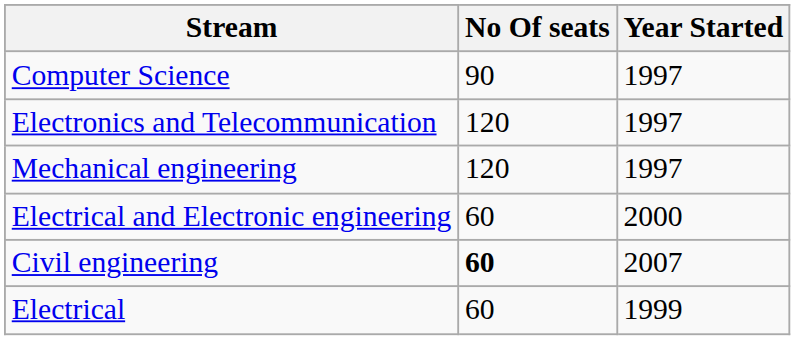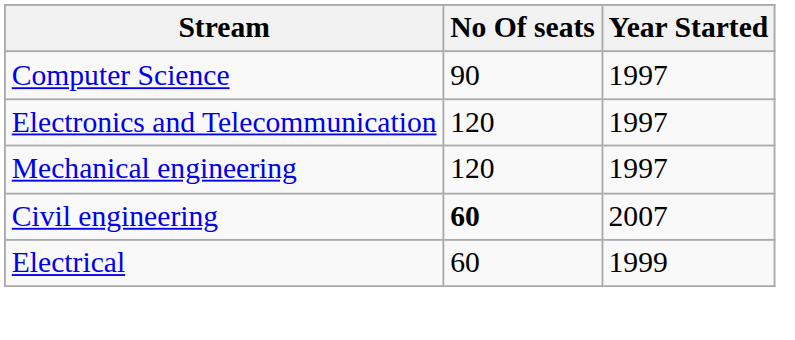 <table class="wikitable">
 <tr>
 <th>Stream</th>
 <th>No Of seats</th>
 <th>Year Started</th>
 </tr>
 <tr>
 <td><a href='#'>Computer Science</a></td>
 <td>90</td>
 <td>1997</td>
 </tr>
 <tr>
 <td><a href='#'>Electronics and Telecommunication</a></td>
 <td>120</td>
 <td>1997</td>
 </tr>
 <tr>
 <td><a href='#'>Mechanical engineering</a></td>
 <td>120</td>
 <td>1997</td>
 </tr>
 <tr>
-<td><a href='#'>Electrical and Electronic engineering</a></td>
-<td>60</td>
-<td>2000</td>
-</tr>
-<tr>
 <td><a href='#'>Civil engineering</a></td>
 <td><strong>60</strong></td>
 <td>2007</td>
 </tr>
 <tr>
 <td><a href='#'>Electrical</a></td>
 <td>60</td>
 <td>1999</td>
 </tr>
 </table>
